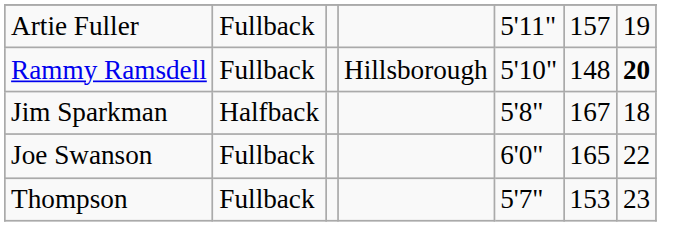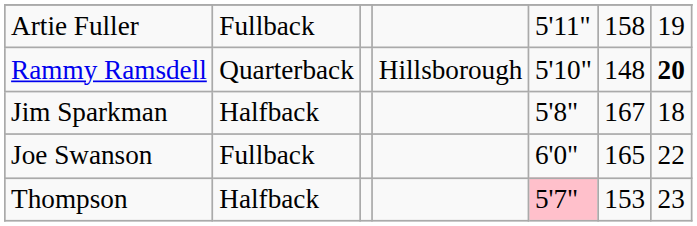 <table class="wikitable">
 <tr>
 </tr>
 <tr>
 <td>Artie Fuller</td>
 <td>Fullback</td>
 <td></td>
 <td></td>
 <td>5'11"</td>
-<td>157</td>
+<td>158</td>
 <td>19</td>
 </tr>
 <tr>
 <td><a href='#'>Rammy Ramsdell</a></td>
-<td>Fullback</td>
+<td>Quarterback</td>
 <td></td>
 <td>Hillsborough</td>
 <td>5'10"</td>
 <td>148</td>
 <td><strong>20</strong></td>
 </tr>
 <tr>
 <td>Jim Sparkman</td>
 <td>Halfback</td>
 <td></td>
 <td></td>
 <td>5'8"</td>
 <td>167</td>
 <td>18</td>
 </tr>
 <tr>
 <td>Joe Swanson</td>
 <td>Fullback</td>
 <td></td>
 <td></td>
 <td>6'0"</td>
 <td>165</td>
 <td>22</td>
 </tr>
 <tr>
 <td>Thompson</td>
-<td>Fullback</td>
+<td>Halfback</td>
 <td></td>
 <td></td>
-<td>5'7"</td>
+<td style="background: pink;">5'7"</td>
 <td>153</td>
 <td>23</td>
 </tr>
 </table>
